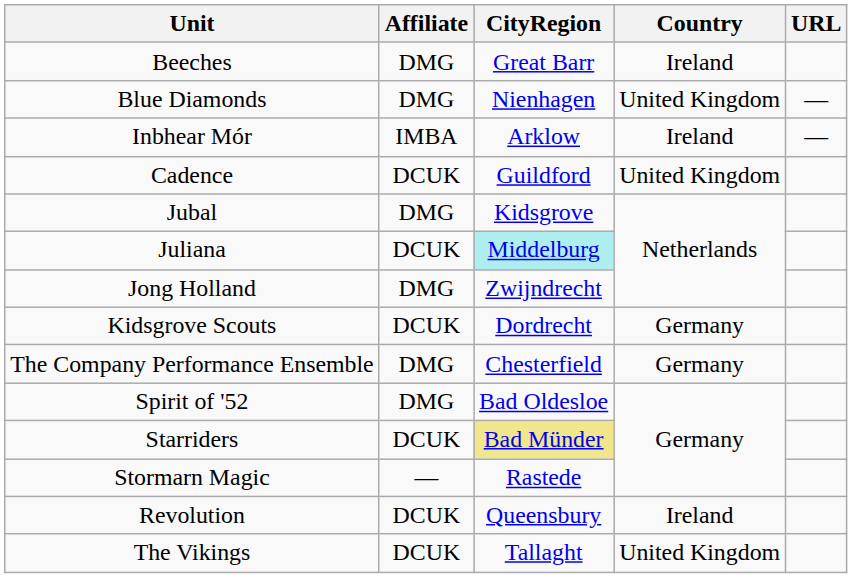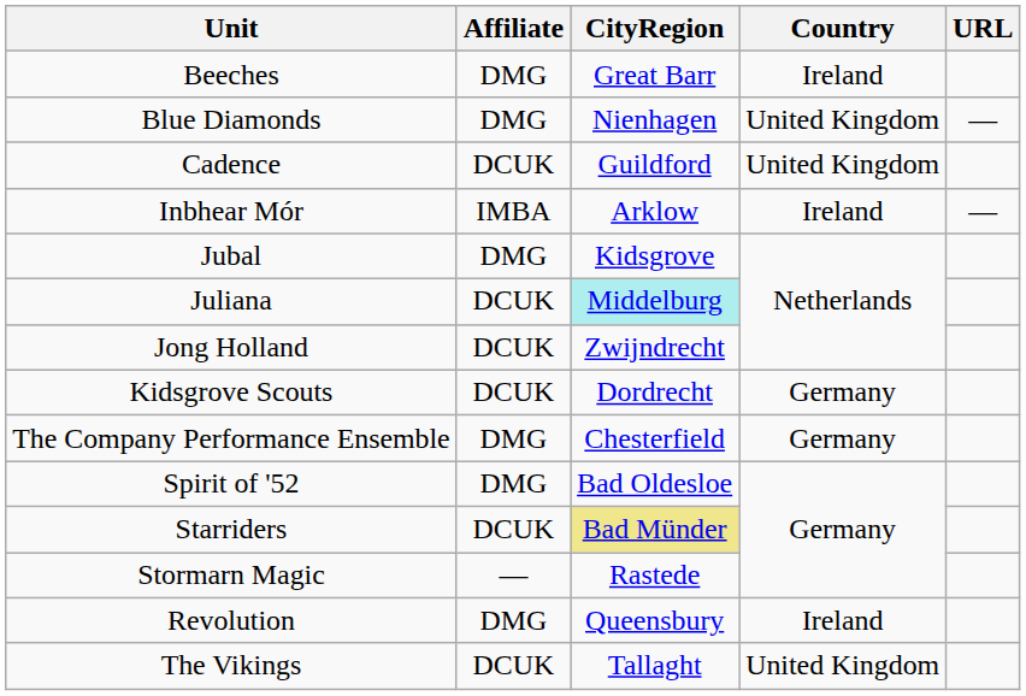 <table class="wikitable" style="text-align: center;">
 <tr>
 <th>Unit</th>
 <th>Affiliate</th>
 <th>CityRegion</th>
 <th>Country</th>
 <th>URL</th>
 </tr>
 <tr>
 <td>Beeches</td>
 <td>DMG</td>
 <td><a href='#'>Great Barr</a></td>
 <td>Ireland</td>
 <td></td>
 </tr>
 <tr>
 <td>Blue Diamonds</td>
 <td>DMG</td>
 <td><a href='#'>Nienhagen</a></td>
 <td>United Kingdom</td>
 <td>—</td>
 </tr>
 <tr>
+<td>Cadence</td>
+<td>DCUK</td>
+<td><a href='#'>Guildford</a></td>
+<td>United Kingdom</td>
+<td></td>
+</tr>
+<tr>
 <td>Inbhear Mór</td>
 <td>IMBA</td>
 <td><a href='#'>Arklow</a></td>
 <td>Ireland</td>
 <td>—</td>
-</tr>
-<tr>
-<td>Cadence</td>
-<td>DCUK</td>
-<td><a href='#'>Guildford</a></td>
-<td>United Kingdom</td>
-<td></td>
 </tr>
 <tr>
 <td>Jubal</td>
 <td>DMG</td>
 <td><a href='#'>Kidsgrove</a></td>
 <td rowspan="3">Netherlands</td>
 <td></td>
 </tr>
 <tr>
 <td>Juliana</td>
 <td>DCUK</td>
 <td style="background: paleturquoise;"><a href='#'>Middelburg</a></td>
 <td></td>
 </tr>
 <tr>
 <td>Jong Holland</td>
-<td>DMG</td>
+<td>DCUK</td>
 <td><a href='#'>Zwijndrecht</a></td>
 <td></td>
 </tr>
 <tr>
 <td>Kidsgrove Scouts</td>
 <td>DCUK</td>
 <td><a href='#'>Dordrecht</a></td>
 <td>Germany</td>
 <td></td>
 </tr>
 <tr>
 <td>The Company Performance Ensemble</td>
 <td>DMG</td>
 <td><a href='#'>Chesterfield</a></td>
 <td>Germany</td>
 <td></td>
 </tr>
 <tr>
 <td>Spirit of '52</td>
 <td>DMG</td>
 <td><a href='#'>Bad Oldesloe</a></td>
 <td rowspan="3">Germany</td>
 <td></td>
 </tr>
 <tr>
 <td>Starriders</td>
 <td>DCUK</td>
 <td style="background: khaki;"><a href='#'>Bad Münder</a></td>
 <td></td>
 </tr>
 <tr>
 <td>Stormarn Magic</td>
 <td>—</td>
 <td><a href='#'>Rastede</a></td>
 <td></td>
 </tr>
 <tr>
 <td>Revolution</td>
-<td>DCUK</td>
+<td>DMG</td>
 <td><a href='#'>Queensbury</a></td>
 <td>Ireland</td>
 <td></td>
 </tr>
 <tr>
 <td>The Vikings</td>
 <td>DCUK</td>
 <td><a href='#'>Tallaght</a></td>
 <td>United Kingdom</td>
 <td></td>
 </tr>
 </table>
